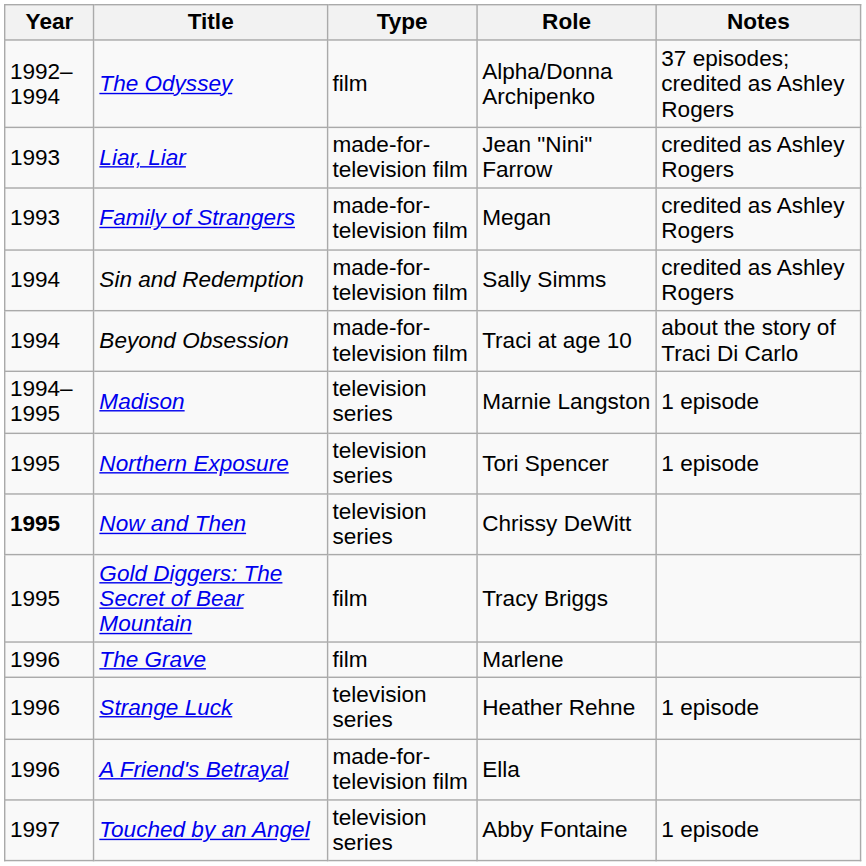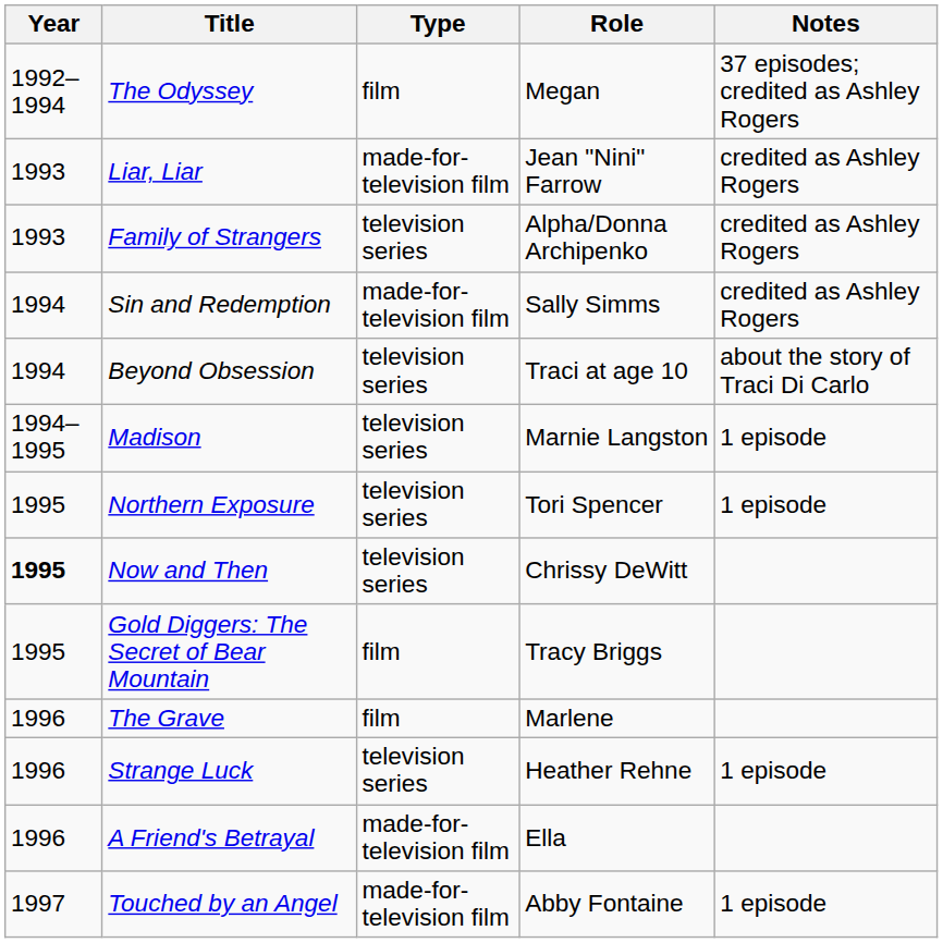 <table class="wikitable sortable">
 <tr>
 <th>Year</th>
 <th>Title</th>
 <th>Type</th>
 <th>Role</th>
 <th class="unsortable">Notes</th>
 </tr>
 <tr>
 <td>1992–1994</td>
 <td data-sort-value="Odyssey, The"><em><a href='#'>The Odyssey</a></em></td>
 <td>film</td>
-<td>Alpha/Donna Archipenko</td>
+<td>Megan</td>
 <td>37 episodes; credited as Ashley Rogers</td>
 </tr>
 <tr>
 <td>1993</td>
 <td><em><a href='#'>Liar, Liar</a></em></td>
 <td>made-for-television film</td>
 <td>Jean "Nini" Farrow</td>
 <td>credited as Ashley Rogers</td>
 </tr>
 <tr>
 <td>1993</td>
 <td><em><a href='#'>Family of Strangers</a></em></td>
-<td>made-for-television film</td>
-<td>Megan</td>
+<td>television series</td>
+<td>Alpha/Donna Archipenko</td>
 <td>credited as Ashley Rogers</td>
 </tr>
 <tr>
 <td>1994</td>
 <td><em>Sin and Redemption</em></td>
 <td>made-for-television film</td>
 <td>Sally Simms</td>
 <td>credited as Ashley Rogers</td>
 </tr>
 <tr>
 <td>1994</td>
 <td><em>Beyond Obsession</em></td>
-<td>made-for-television film</td>
+<td>television series</td>
 <td>Traci at age 10</td>
 <td>about the story of Traci Di Carlo</td>
 </tr>
 <tr>
 <td>1994–1995</td>
 <td><em><a href='#'>Madison</a></em></td>
 <td>television series</td>
 <td>Marnie Langston</td>
 <td>1 episode</td>
 </tr>
 <tr>
 <td>1995</td>
 <td><em><a href='#'>Northern Exposure</a></em></td>
 <td>television series</td>
 <td>Tori Spencer</td>
 <td>1 episode</td>
 </tr>
 <tr>
 <td><strong>1995</strong></td>
 <td><em><a href='#'>Now and Then</a></em></td>
 <td>television series</td>
 <td>Chrissy DeWitt</td>
 <td></td>
 </tr>
 <tr>
 <td>1995</td>
 <td><em><a href='#'>Gold Diggers: The Secret of Bear Mountain</a></em></td>
 <td>film</td>
 <td>Tracy Briggs</td>
 <td></td>
 </tr>
 <tr>
 <td>1996</td>
 <td data-sort-value="Grave, The"><em><a href='#'>The Grave</a></em></td>
 <td>film</td>
 <td>Marlene</td>
 <td></td>
 </tr>
 <tr>
 <td>1996</td>
 <td><em><a href='#'>Strange Luck</a></em></td>
 <td>television series</td>
 <td>Heather Rehne</td>
 <td>1 episode</td>
 </tr>
 <tr>
 <td>1996</td>
 <td data-sort-value="Friend's Betrayal, A"><em><a href='#'>A Friend's Betrayal</a></em></td>
 <td>made-for-television film</td>
 <td>Ella</td>
 <td></td>
 </tr>
 <tr>
 <td>1997</td>
 <td><em><a href='#'>Touched by an Angel</a></em></td>
-<td>television series</td>
+<td>made-for-television film</td>
 <td>Abby Fontaine</td>
 <td>1 episode</td>
 </tr>
 </table>
